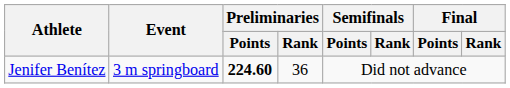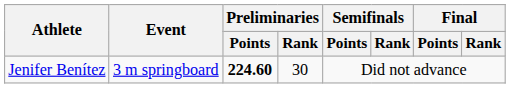 <table class="wikitable" style="font-size:90%">
 <tr>
 <th rowspan=2>Athlete</th>
 <th rowspan=2>Event</th>
 <th colspan=2>Preliminaries</th>
 <th colspan=2>Semifinals</th>
 <th colspan=2>Final</th>
 </tr>
 <tr style="font-size:95%">
 <th>Points</th>
 <th>Rank</th>
 <th>Points</th>
 <th>Rank</th>
 <th>Points</th>
 <th>Rank</th>
 </tr>
 <tr align=center>
 <td align=left><a href='#'>Jenifer Benítez</a></td>
 <td align=left><a href='#'>3 m springboard</a></td>
 <td><strong>224.60</strong></td>
-<td>36</td>
+<td>30</td>
 <td colspan=4>Did not advance</td>
 </tr>
 </table>
